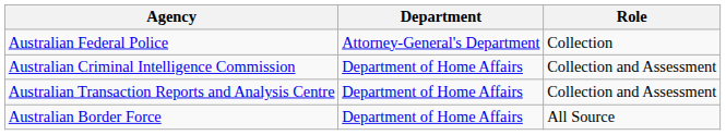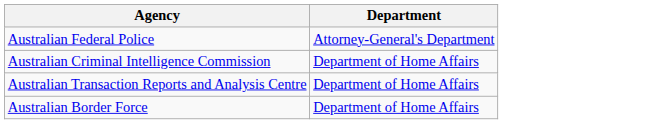 <table class="wikitable">
 <tr Australian Intelligence Community>
 <th>Agency</th>
 <th>Department</th>
-<th>Role</th>
 </tr>
 <tr>
 <td><a href='#'>Australian Federal Police</a></td>
 <td><a href='#'>Attorney-General's Department</a></td>
-<td>Collection</td>
 </tr>
 <tr>
 <td><a href='#'>Australian Criminal Intelligence Commission</a></td>
 <td><a href='#'>Department of Home Affairs</a></td>
-<td>Collection and Assessment</td>
 </tr>
 <tr>
 <td><a href='#'>Australian Transaction Reports and Analysis Centre</a></td>
 <td><a href='#'>Department of Home Affairs</a></td>
-<td>Collection and Assessment</td>
 </tr>
 <tr>
 <td><a href='#'>Australian Border Force</a></td>
 <td><a href='#'>Department of Home Affairs</a></td>
-<td>All Source</td>
 </tr>
 </table>
